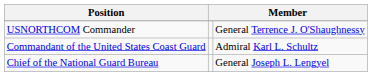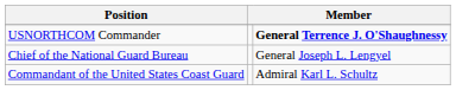 <table class="wikitable sortable">
 <tr>
 <th>Position</th>
 <th colspan="2">Member</th>
 </tr>
 <tr>
 </tr>
 <tr>
 <td><a href='#'>USNORTHCOM</a> Commander</td>
 <td data-value-sort="O'Shaughnessy, Terrence J."></td>
-<td>General <a href='#'>Terrence J. O'Shaughnessy</a></td>
+<td><strong>General <a href='#'>Terrence J. O'Shaughnessy</a></strong></td>
+</tr>
+<tr>
+<td><a href='#'>Chief of the National Guard Bureau</a></td>
+<td data-value-sort="Lengyel, Joseph L."></td>
+<td>General <a href='#'>Joseph L. Lengyel</a></td>
 </tr>
 <tr>
 <td><a href='#'>Commandant of the United States Coast Guard</a></td>
 <td data-value-sort="Schultz, Karl L."></td>
 <td>Admiral <a href='#'>Karl L. Schultz</a></td>
 </tr>
-<tr>
-<td><a href='#'>Chief of the National Guard Bureau</a></td>
-<td data-value-sort="Lengyel, Joseph L."></td>
-<td>General <a href='#'>Joseph L. Lengyel</a></td>
-</tr>
 </table>
